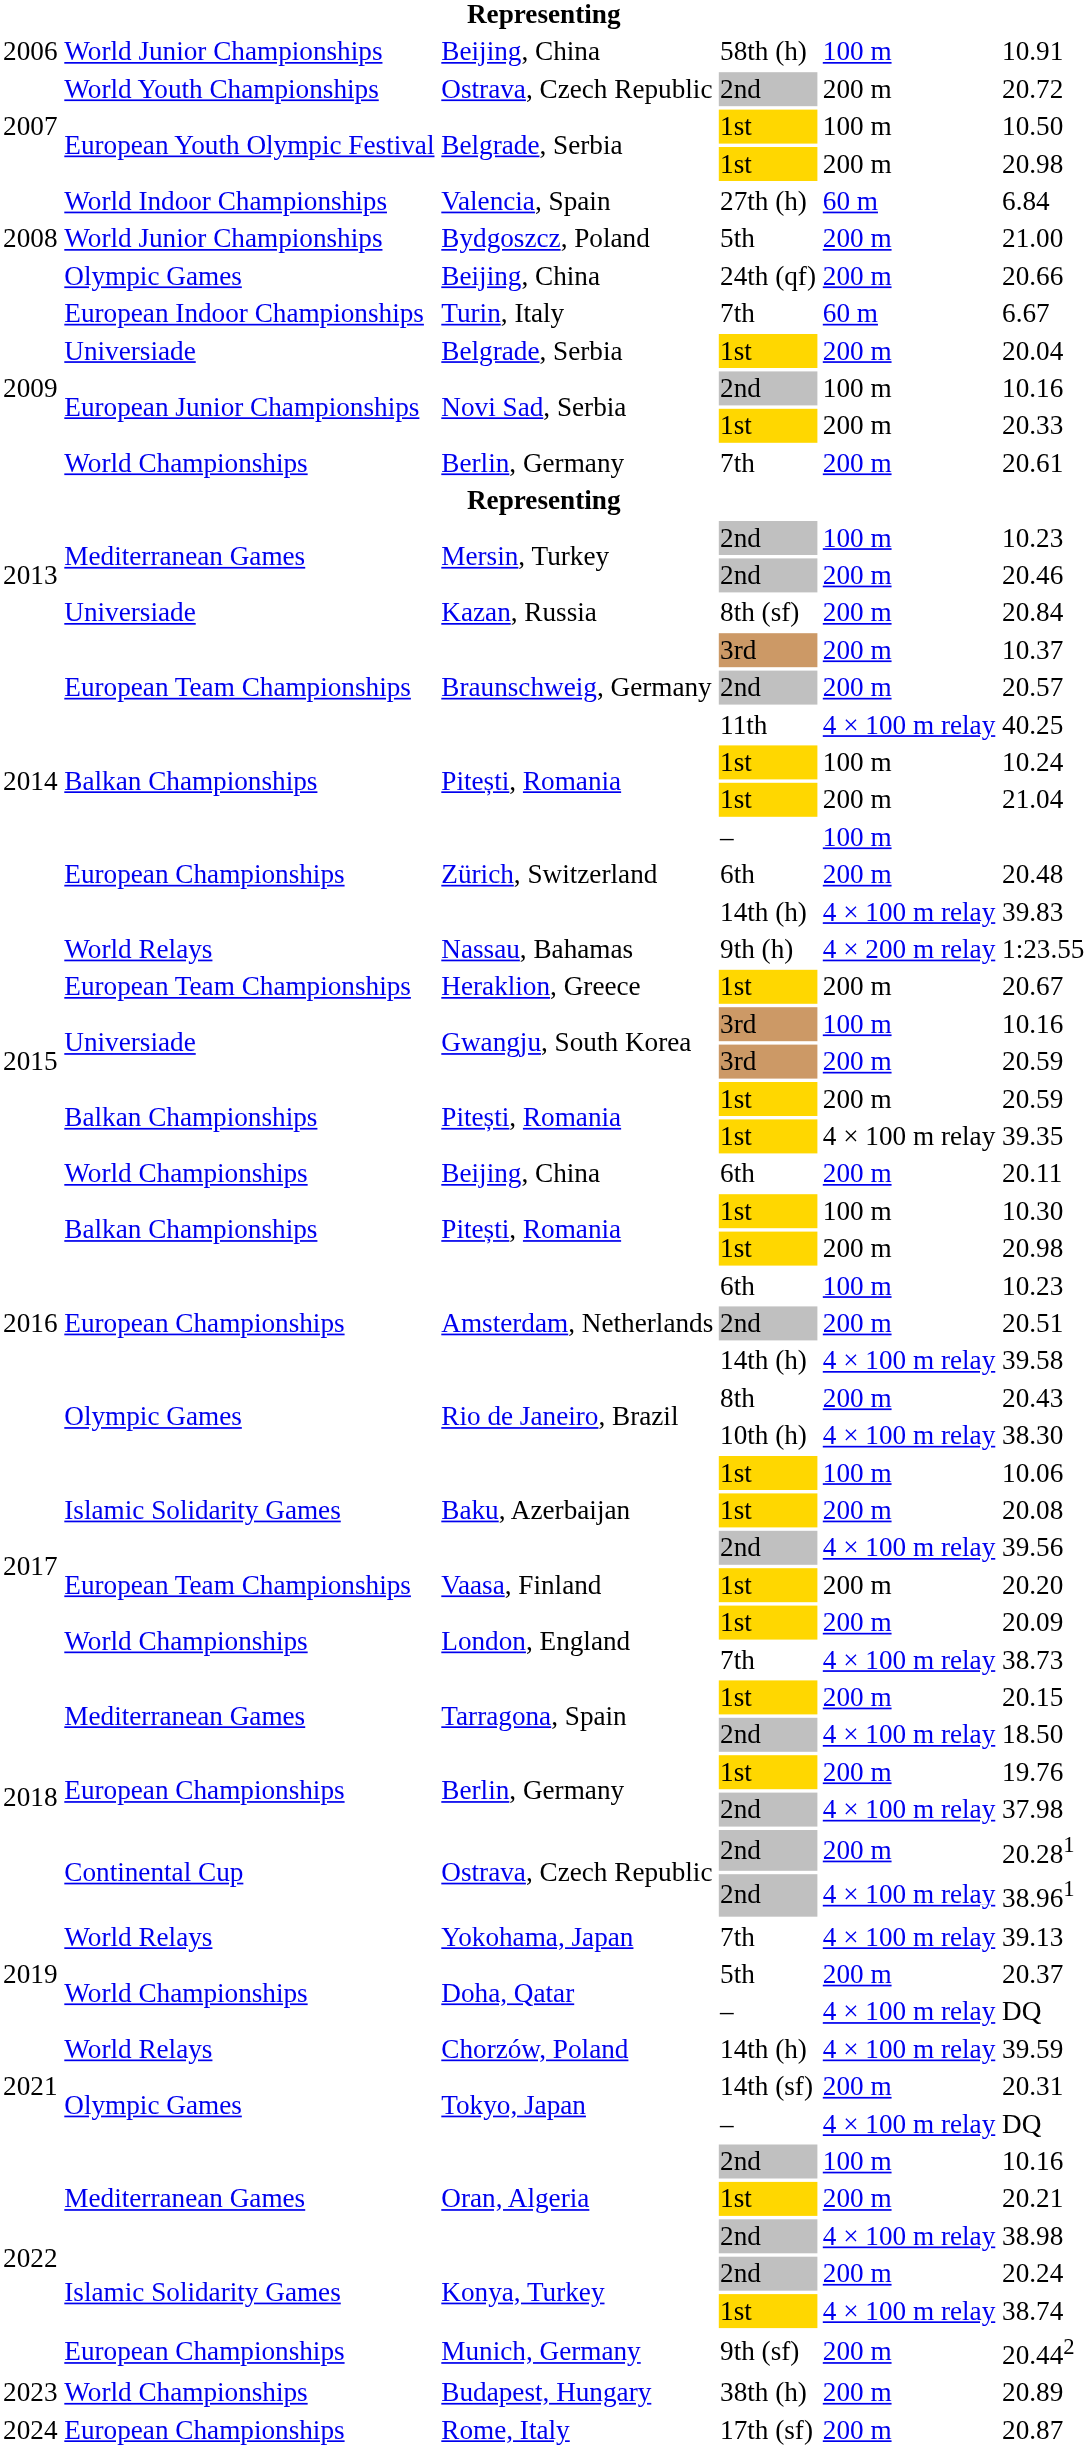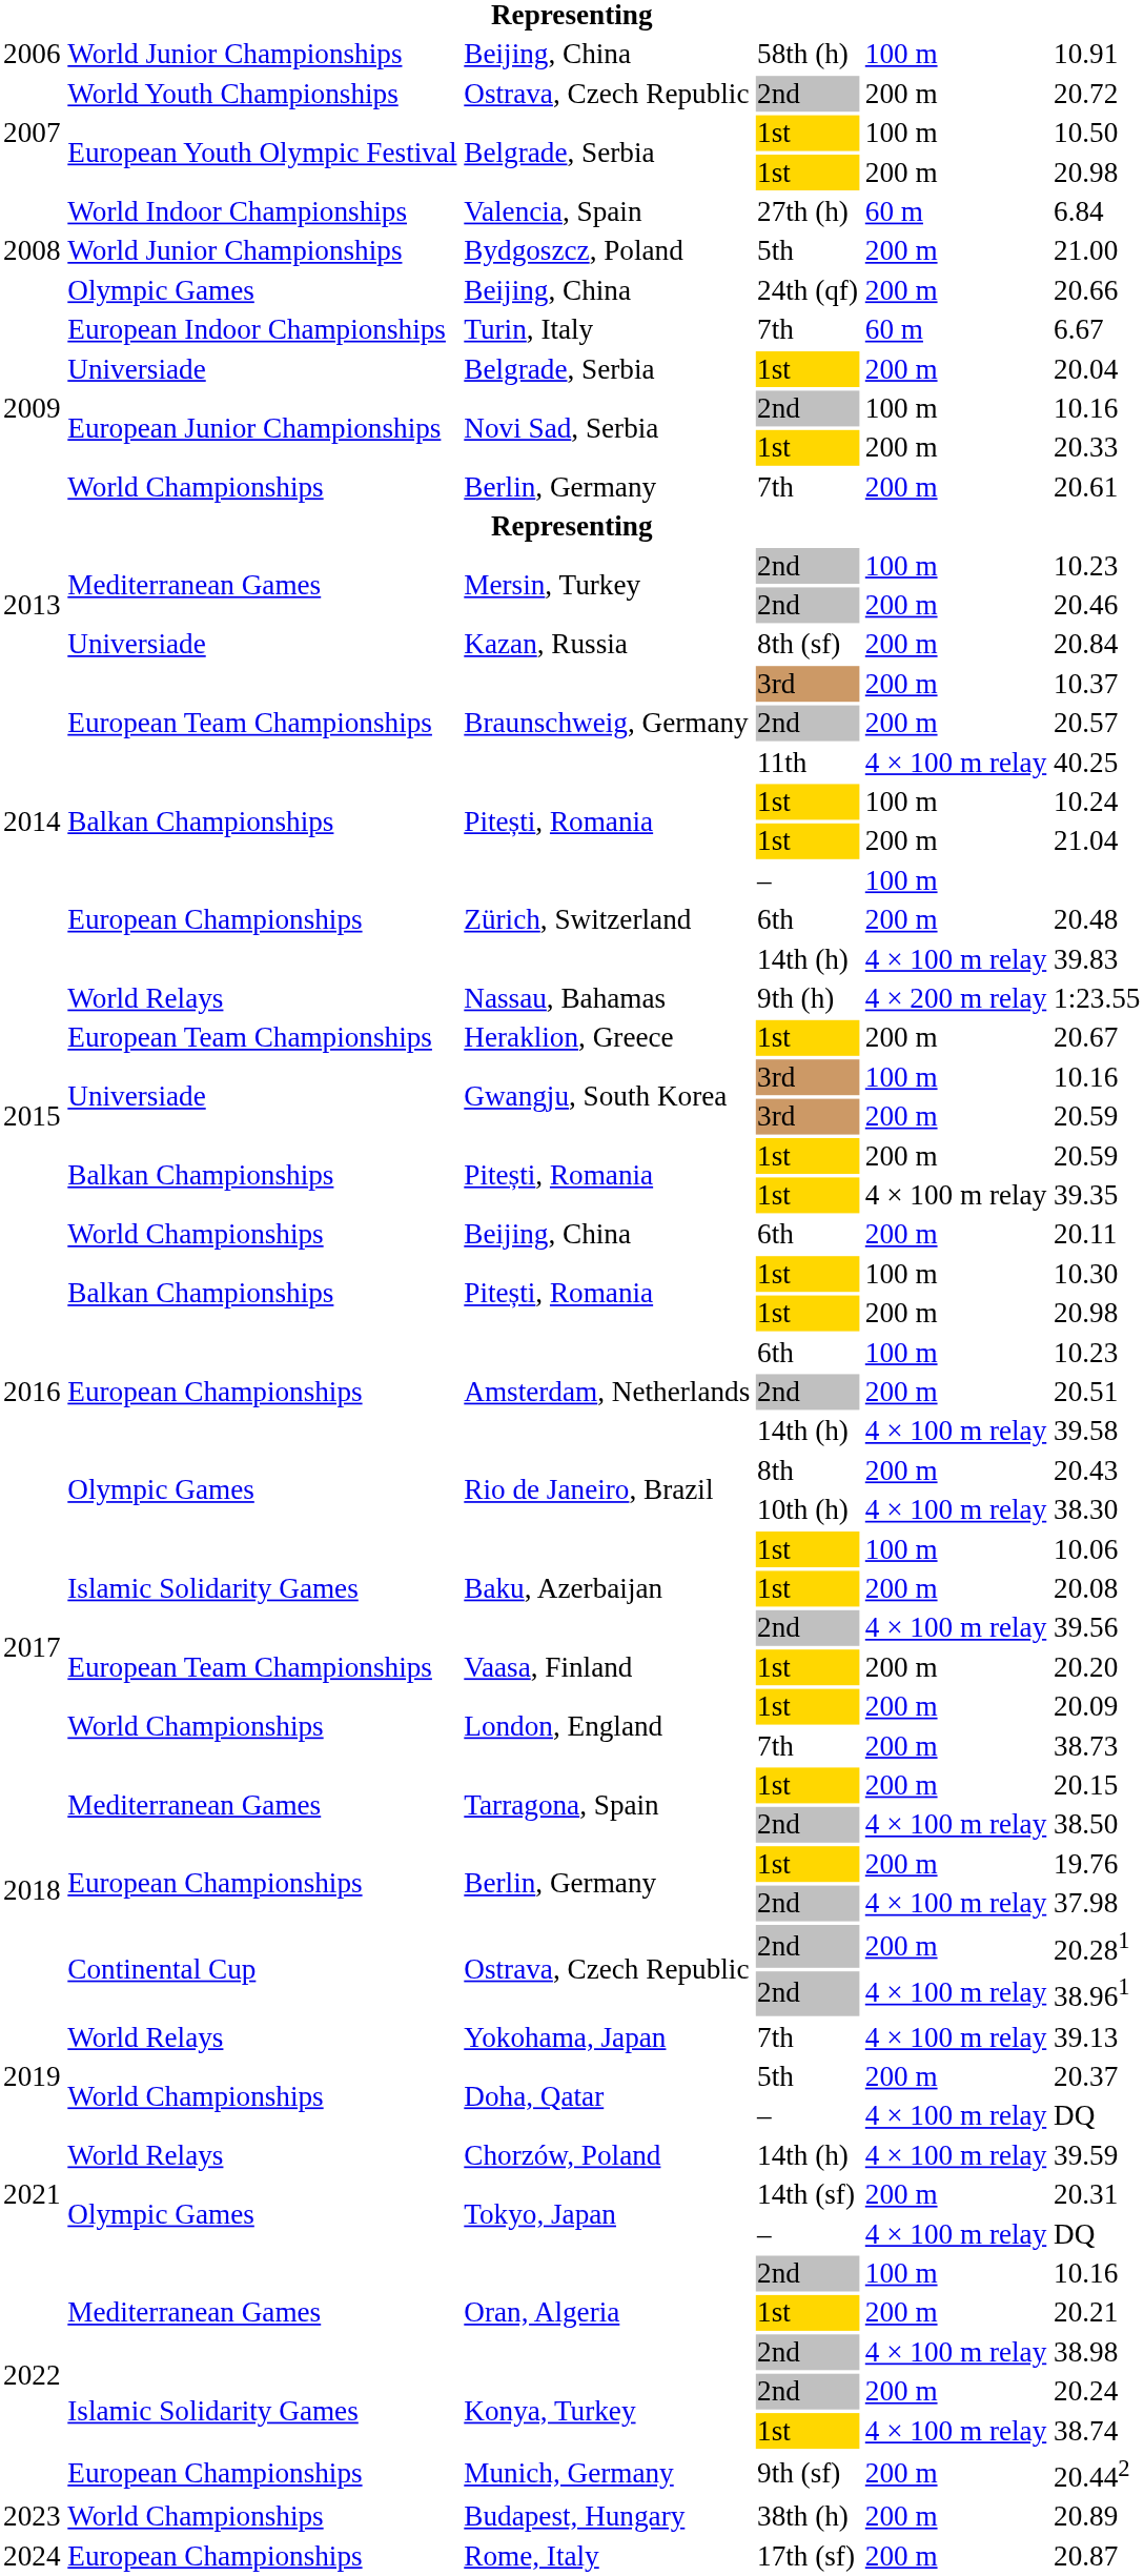 <table>
 <tr>
 <th colspan="6">Representing </th>
 </tr>
 <tr>
 <td>2006</td>
 <td><a href='#'>World Junior Championships</a></td>
 <td><a href='#'>Beijing</a>, China</td>
 <td>58th (h)</td>
 <td><a href='#'>100 m</a></td>
 <td>10.91</td>
 </tr>
 <tr>
 <td rowspan=3>2007</td>
 <td><a href='#'>World Youth Championships</a></td>
 <td><a href='#'>Ostrava</a>, Czech Republic</td>
 <td bgcolor=silver>2nd</td>
 <td>200 m</td>
 <td>20.72</td>
 </tr>
 <tr>
 <td rowspan=2><a href='#'>European Youth Olympic Festival</a></td>
 <td rowspan=2><a href='#'>Belgrade</a>, Serbia</td>
 <td bgcolor=gold>1st</td>
 <td>100 m</td>
 <td>10.50 </td>
 </tr>
 <tr>
 <td bgcolor=gold>1st</td>
 <td>200 m</td>
 <td>20.98 </td>
 </tr>
 <tr>
 <td rowspan=3>2008</td>
 <td><a href='#'>World Indoor Championships</a></td>
 <td><a href='#'>Valencia</a>, Spain</td>
 <td>27th (h)</td>
 <td><a href='#'>60 m</a></td>
 <td>6.84</td>
 </tr>
 <tr>
 <td><a href='#'>World Junior Championships</a></td>
 <td><a href='#'>Bydgoszcz</a>, Poland</td>
 <td>5th</td>
 <td><a href='#'>200 m</a></td>
 <td>21.00</td>
 </tr>
 <tr>
 <td><a href='#'>Olympic Games</a></td>
 <td><a href='#'>Beijing</a>, China</td>
 <td>24th (qf)</td>
 <td><a href='#'>200 m</a></td>
 <td>20.66  </td>
 </tr>
 <tr>
 <td rowspan=5>2009</td>
 <td><a href='#'>European Indoor Championships</a></td>
 <td><a href='#'>Turin</a>, Italy</td>
 <td>7th</td>
 <td><a href='#'>60 m</a></td>
 <td>6.67</td>
 </tr>
 <tr>
 <td><a href='#'>Universiade</a></td>
 <td><a href='#'>Belgrade</a>, Serbia</td>
 <td bgcolor=gold>1st</td>
 <td><a href='#'>200 m</a></td>
 <td>20.04  </td>
 </tr>
 <tr>
 <td rowspan=2><a href='#'>European Junior Championships</a></td>
 <td rowspan=2><a href='#'>Novi Sad</a>, Serbia</td>
 <td bgcolor=silver>2nd</td>
 <td>100 m</td>
 <td>10.16</td>
 </tr>
 <tr>
 <td bgcolor=gold>1st</td>
 <td>200 m</td>
 <td>20.33 </td>
 </tr>
 <tr>
 <td><a href='#'>World Championships</a></td>
 <td><a href='#'>Berlin</a>, Germany</td>
 <td>7th</td>
 <td><a href='#'>200 m</a></td>
 <td>20.61</td>
 </tr>
 <tr>
 <th colspan="6">Representing </th>
 </tr>
 <tr>
 <td rowspan=3>2013</td>
 <td rowspan=2><a href='#'>Mediterranean Games</a></td>
 <td rowspan=2><a href='#'>Mersin</a>, Turkey</td>
 <td bgcolor=silver>2nd</td>
 <td><a href='#'>100 m</a></td>
 <td>10.23 </td>
 </tr>
 <tr>
 <td bgcolor=silver>2nd</td>
 <td><a href='#'>200 m</a></td>
 <td>20.46 </td>
 </tr>
 <tr>
 <td><a href='#'>Universiade</a></td>
 <td><a href='#'>Kazan</a>, Russia</td>
 <td>8th (sf)</td>
 <td><a href='#'>200 m</a></td>
 <td>20.84</td>
 </tr>
 <tr>
 <td rowspan=8>2014</td>
 <td rowspan=3><a href='#'>European Team Championships</a></td>
 <td rowspan=3><a href='#'>Braunschweig</a>, Germany</td>
 <td bgcolor=cc9966>3rd</td>
 <td><a href='#'>200 m</a></td>
 <td>10.37</td>
 </tr>
 <tr>
 <td bgcolor=silver>2nd</td>
 <td><a href='#'>200 m</a></td>
 <td>20.57</td>
 </tr>
 <tr>
 <td>11th</td>
 <td><a href='#'>4 × 100 m relay</a></td>
 <td>40.25</td>
 </tr>
 <tr>
 <td rowspan=2><a href='#'>Balkan Championships</a></td>
 <td rowspan=2><a href='#'>Pitești</a>, <a href='#'>Romania</a></td>
 <td bgcolor=gold>1st</td>
 <td>100 m</td>
 <td>10.24</td>
 </tr>
 <tr>
 <td bgcolor=gold>1st</td>
 <td>200 m</td>
 <td>21.04</td>
 </tr>
 <tr>
 <td rowspan=3><a href='#'>European Championships</a></td>
 <td rowspan=3><a href='#'>Zürich</a>, Switzerland</td>
 <td>–</td>
 <td><a href='#'>100 m</a></td>
 <td></td>
 </tr>
 <tr>
 <td>6th</td>
 <td><a href='#'>200 m</a></td>
 <td>20.48</td>
 </tr>
 <tr>
 <td>14th (h)</td>
 <td><a href='#'>4 × 100 m relay</a></td>
 <td>39.83 </td>
 </tr>
 <tr>
 <td rowspan=7>2015</td>
 <td><a href='#'>World Relays</a></td>
 <td><a href='#'>Nassau</a>, Bahamas</td>
 <td>9th (h)</td>
 <td><a href='#'>4 × 200 m relay</a></td>
 <td>1:23.55  </td>
 </tr>
 <tr>
 <td><a href='#'>European Team Championships</a></td>
 <td><a href='#'>Heraklion</a>, Greece</td>
 <td bgcolor=gold>1st</td>
 <td>200 m</td>
 <td>20.67 </td>
 </tr>
 <tr>
 <td rowspan=2><a href='#'>Universiade</a></td>
 <td rowspan=2><a href='#'>Gwangju</a>, South Korea</td>
 <td bgcolor=cc9966>3rd</td>
 <td><a href='#'>100 m</a></td>
 <td>10.16</td>
 </tr>
 <tr>
 <td bgcolor=cc9966>3rd</td>
 <td><a href='#'>200 m</a></td>
 <td>20.59 </td>
 </tr>
 <tr>
 <td rowspan=2><a href='#'>Balkan Championships</a></td>
 <td rowspan=2><a href='#'>Pitești</a>, <a href='#'>Romania</a></td>
 <td bgcolor=gold>1st</td>
 <td>200 m</td>
 <td>20.59</td>
 </tr>
 <tr>
 <td bgcolor=gold>1st</td>
 <td>4 × 100 m relay</td>
 <td>39.35 </td>
 </tr>
 <tr>
 <td><a href='#'>World Championships</a></td>
 <td><a href='#'>Beijing</a>, China</td>
 <td>6th</td>
 <td><a href='#'>200 m</a></td>
 <td>20.11</td>
 </tr>
 <tr>
 <td rowspan=7>2016</td>
 <td rowspan=2><a href='#'>Balkan Championships</a></td>
 <td rowspan=2><a href='#'>Pitești</a>, <a href='#'>Romania</a></td>
 <td bgcolor=gold>1st</td>
 <td>100 m</td>
 <td>10.30</td>
 </tr>
 <tr>
 <td bgcolor=gold>1st</td>
 <td>200 m</td>
 <td>20.98</td>
 </tr>
 <tr>
 <td rowspan=3><a href='#'>European Championships</a></td>
 <td rowspan=3><a href='#'>Amsterdam</a>, Netherlands</td>
 <td>6th</td>
 <td><a href='#'>100 m</a></td>
 <td>10.23</td>
 </tr>
 <tr>
 <td bgcolor=silver>2nd</td>
 <td><a href='#'>200 m</a></td>
 <td>20.51</td>
 </tr>
 <tr>
 <td>14th (h)</td>
 <td><a href='#'>4 × 100 m relay</a></td>
 <td>39.58</td>
 </tr>
 <tr>
 <td rowspan=2><a href='#'>Olympic Games</a></td>
 <td rowspan=2><a href='#'>Rio de Janeiro</a>, Brazil</td>
 <td>8th</td>
 <td><a href='#'>200 m</a></td>
 <td>20.43</td>
 </tr>
 <tr>
 <td>10th (h)</td>
 <td><a href='#'>4 × 100 m relay</a></td>
 <td>38.30 </td>
 </tr>
 <tr>
 <td rowspan=6>2017</td>
 <td rowspan=3><a href='#'>Islamic Solidarity Games</a></td>
 <td rowspan=3><a href='#'>Baku</a>, Azerbaijan</td>
 <td bgcolor=gold>1st</td>
 <td><a href='#'>100 m</a></td>
 <td>10.06  </td>
 </tr>
 <tr>
 <td bgcolor=gold>1st</td>
 <td><a href='#'>200 m</a></td>
 <td>20.08  </td>
 </tr>
 <tr>
 <td bgcolor=silver>2nd</td>
 <td><a href='#'>4 × 100 m relay</a></td>
 <td>39.56</td>
 </tr>
 <tr>
 <td><a href='#'>European Team Championships</a></td>
 <td><a href='#'>Vaasa</a>, Finland</td>
 <td bgcolor=gold>1st</td>
 <td>200 m</td>
 <td>20.20 </td>
 </tr>
 <tr>
 <td rowspan=2><a href='#'>World Championships</a></td>
 <td rowspan=2><a href='#'>London</a>, England</td>
 <td bgcolor=gold>1st</td>
 <td><a href='#'>200 m</a></td>
 <td>20.09</td>
 </tr>
 <tr>
 <td>7th</td>
-<td><a href='#'>4 × 100 m relay</a></td>
+<td><a href='#'>200 m</a></td>
 <td>38.73</td>
 </tr>
 <tr>
 <td rowspan=6>2018</td>
 <td rowspan=2><a href='#'>Mediterranean Games</a></td>
 <td rowspan=2><a href='#'>Tarragona</a>, Spain</td>
 <td bgcolor=gold>1st</td>
 <td><a href='#'>200 m</a></td>
 <td>20.15 </td>
 </tr>
 <tr>
 <td bgcolor=silver>2nd</td>
 <td><a href='#'>4 × 100 m relay</a></td>
-<td>18.50</td>
+<td>38.50</td>
 </tr>
 <tr>
 <td rowspan=2><a href='#'>European Championships</a></td>
 <td rowspan=2><a href='#'>Berlin</a>, Germany</td>
 <td bgcolor=gold>1st</td>
 <td><a href='#'>200 m</a></td>
 <td>19.76   </td>
 </tr>
 <tr>
 <td bgcolor=silver>2nd</td>
 <td><a href='#'>4 × 100 m relay</a></td>
 <td>37.98  </td>
 </tr>
 <tr>
 <td rowspan=2><a href='#'>Continental Cup</a></td>
 <td rowspan=2><a href='#'>Ostrava</a>, Czech Republic</td>
 <td bgcolor=silver>2nd</td>
 <td><a href='#'>200 m</a></td>
 <td>20.28<sup>1</sup></td>
 </tr>
 <tr>
 <td bgcolor=silver>2nd</td>
 <td><a href='#'>4 × 100 m relay</a></td>
 <td>38.96<sup>1</sup></td>
 </tr>
 <tr>
 <td rowspan=3>2019</td>
 <td><a href='#'>World Relays</a></td>
 <td><a href='#'>Yokohama, Japan</a></td>
 <td>7th</td>
 <td><a href='#'>4 × 100 m relay</a></td>
 <td>39.13</td>
 </tr>
 <tr>
 <td rowspan=2><a href='#'>World Championships</a></td>
 <td rowspan=2><a href='#'>Doha, Qatar</a></td>
 <td>5th</td>
 <td><a href='#'>200 m</a></td>
 <td>20.37</td>
 </tr>
 <tr>
 <td>–</td>
 <td><a href='#'>4 × 100 m relay</a></td>
 <td>DQ</td>
 </tr>
 <tr>
 <td rowspan=3>2021</td>
 <td><a href='#'>World Relays</a></td>
 <td><a href='#'>Chorzów, Poland</a></td>
 <td>14th (h)</td>
 <td><a href='#'>4 × 100 m relay</a></td>
 <td>39.59</td>
 </tr>
 <tr>
 <td rowspan=2><a href='#'>Olympic Games</a></td>
 <td rowspan=2><a href='#'>Tokyo, Japan</a></td>
 <td>14th (sf)</td>
 <td><a href='#'>200 m</a></td>
 <td>20.31</td>
 </tr>
 <tr>
 <td>–</td>
 <td><a href='#'>4 × 100 m relay</a></td>
 <td>DQ</td>
 </tr>
 <tr>
 <td rowspan=6>2022</td>
 <td rowspan=3><a href='#'>Mediterranean Games</a></td>
 <td rowspan=3><a href='#'>Oran, Algeria</a></td>
 <td bgcolor=silver>2nd</td>
 <td><a href='#'>100 m</a></td>
 <td>10.16</td>
 </tr>
 <tr>
 <td bgcolor=gold>1st</td>
 <td><a href='#'>200 m</a></td>
 <td>20.21</td>
 </tr>
 <tr>
 <td bgcolor=silver>2nd</td>
 <td><a href='#'>4 × 100 m relay</a></td>
 <td>38.98</td>
 </tr>
 <tr>
 <td rowspan=2><a href='#'>Islamic Solidarity Games</a></td>
 <td rowspan=2><a href='#'>Konya, Turkey</a></td>
 <td bgcolor=silver>2nd</td>
 <td><a href='#'>200 m</a></td>
 <td>20.24</td>
 </tr>
 <tr>
 <td bgcolor=gold>1st</td>
 <td><a href='#'>4 × 100 m relay</a></td>
 <td>38.74</td>
 </tr>
 <tr>
 <td><a href='#'>European Championships</a></td>
 <td><a href='#'>Munich, Germany</a></td>
 <td>9th (sf)</td>
 <td><a href='#'>200 m</a></td>
 <td>20.44<sup>2</sup></td>
 </tr>
 <tr>
 <td>2023</td>
 <td><a href='#'>World Championships</a></td>
 <td><a href='#'>Budapest, Hungary</a></td>
 <td>38th (h)</td>
 <td><a href='#'>200 m</a></td>
 <td>20.89</td>
 </tr>
 <tr>
 <td>2024</td>
 <td><a href='#'>European Championships</a></td>
 <td><a href='#'>Rome, Italy</a></td>
 <td>17th (sf)</td>
 <td><a href='#'>200 m</a></td>
 <td>20.87</td>
 </tr>
 </table>
